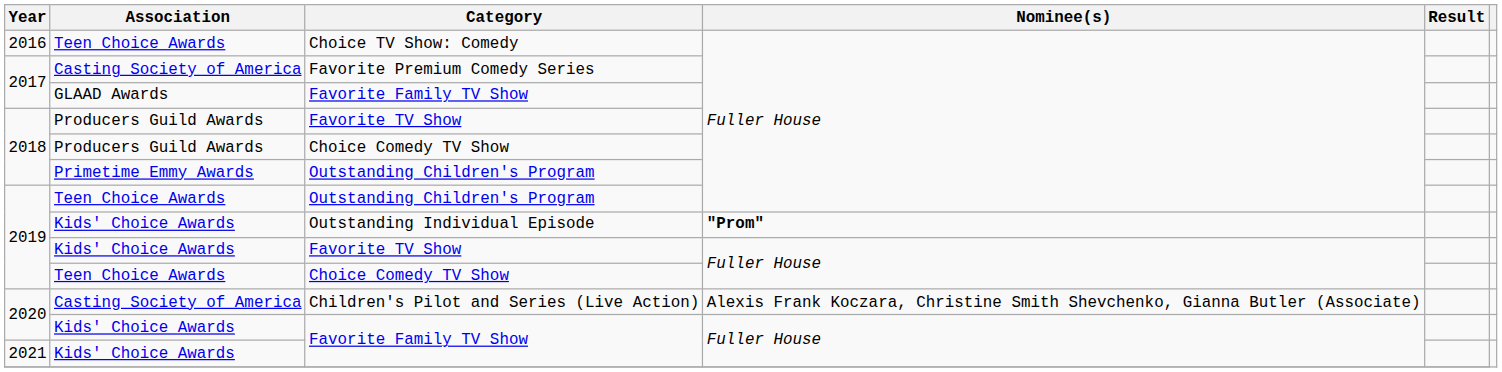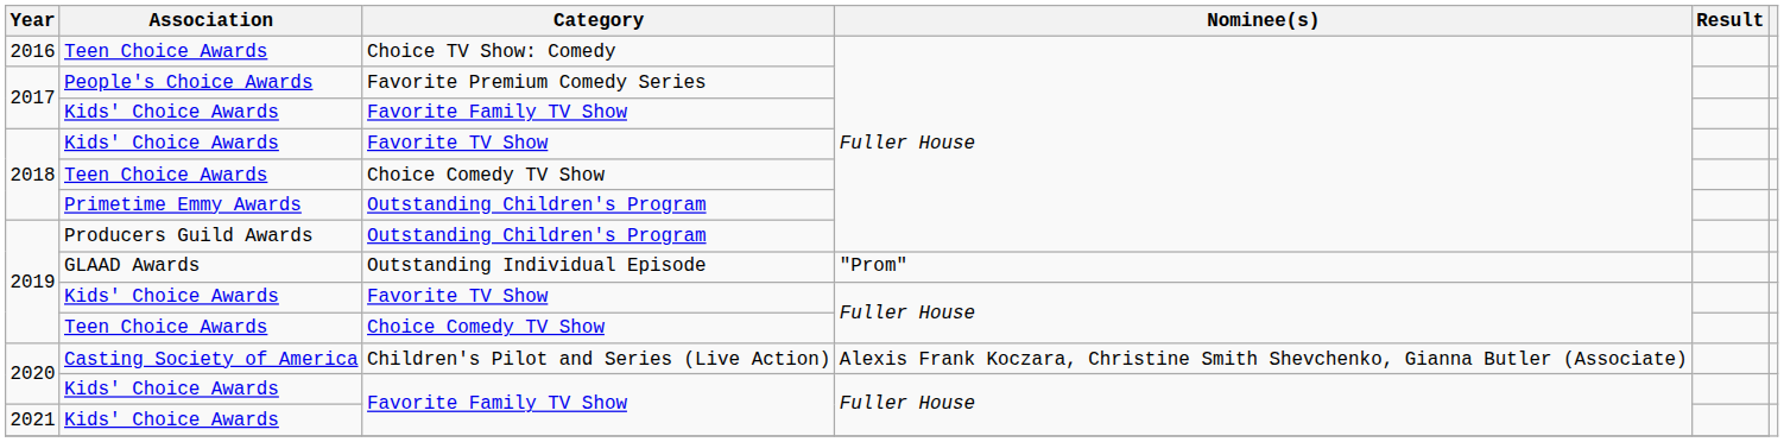 <table class="wikitable">
 <tr align=center>
 <th>Year</th>
 <th>Association</th>
 <th>Category</th>
 <th>Nominee(s)</th>
 <th>Result</th>
 <th></th>
 </tr>
 <tr>
 <td>2016</td>
 <td><a href='#'>Teen Choice Awards</a></td>
 <td>Choice TV Show: Comedy</td>
 <td rowspan="7"><em>Fuller House</em></td>
 <td></td>
 <td style="text-align:center;"></td>
 </tr>
 <tr>
 <td rowspan="2">2017</td>
-<td><a href='#'>Casting Society of America</a></td>
+<td><a href='#'>People's Choice Awards</a></td>
 <td>Favorite Premium Comedy Series</td>
 <td></td>
 <td style="text-align:center;"></td>
 </tr>
 <tr>
-<td>GLAAD Awards</td>
+<td><a href='#'>Kids' Choice Awards</a></td>
 <td><a href='#'>Favorite Family TV Show</a></td>
 <td></td>
 <td style="text-align:center;"></td>
 </tr>
 <tr>
 <td rowspan="3">2018</td>
-<td>Producers Guild Awards</td>
+<td><a href='#'>Kids' Choice Awards</a></td>
 <td><a href='#'>Favorite TV Show</a></td>
 <td></td>
 <td style="text-align:center;"></td>
 </tr>
 <tr>
-<td>Producers Guild Awards</td>
+<td><a href='#'>Teen Choice Awards</a></td>
 <td>Choice Comedy TV Show</td>
 <td></td>
 <td style="text-align:center;"></td>
 </tr>
 <tr>
 <td><a href='#'>Primetime Emmy Awards</a></td>
 <td><a href='#'>Outstanding Children's Program</a></td>
 <td></td>
 <td style="text-align:center;"></td>
 </tr>
 <tr>
 <td rowspan="4">2019</td>
-<td><a href='#'>Teen Choice Awards</a></td>
+<td>Producers Guild Awards</td>
 <td><a href='#'>Outstanding Children's Program</a></td>
 <td></td>
 <td style="text-align:center;"></td>
 </tr>
 <tr>
-<td><a href='#'>Kids' Choice Awards</a></td>
+<td>GLAAD Awards</td>
 <td>Outstanding Individual Episode</td>
-<td><strong>"Prom"</strong></td>
+<td>"Prom"</td>
 <td></td>
 <td style="text-align:center;"></td>
 </tr>
 <tr>
 <td><a href='#'>Kids' Choice Awards</a></td>
 <td><a href='#'>Favorite TV Show</a></td>
 <td rowspan="2"><em>Fuller House</em></td>
 <td></td>
 <td style="text-align:center;"></td>
 </tr>
 <tr>
 <td><a href='#'>Teen Choice Awards</a></td>
 <td><a href='#'>Choice Comedy TV Show</a></td>
 <td></td>
 <td style="text-align:center;"></td>
 </tr>
 <tr>
 <td rowspan=2>2020</td>
 <td><a href='#'>Casting Society of America</a></td>
 <td>Children's Pilot and Series (Live Action)</td>
 <td>Alexis Frank Koczara, Christine Smith Shevchenko, Gianna Butler (Associate)</td>
 <td></td>
 <td style="text-align:center;"></td>
 </tr>
 <tr>
 <td><a href='#'>Kids' Choice Awards</a></td>
 <td rowspan="2"><a href='#'>Favorite Family TV Show</a></td>
 <td rowspan="2"><em>Fuller House</em></td>
 <td></td>
 <td style="text-align:center;"></td>
 </tr>
 <tr>
 <td>2021</td>
 <td><a href='#'>Kids' Choice Awards</a></td>
 <td></td>
 <td rowspan="2" style="text-align:center"></td>
 </tr>
 <tr>
 </tr>
 </table>
